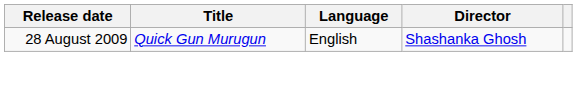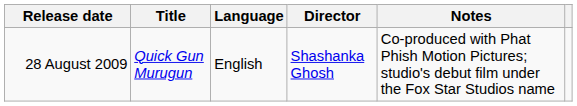 <table class="wikitable sortable" style="width:99%;">
 <tr>
 <th scope="col" style="width:130px;">Release date</th>
 <th>Title</th>
 <th>Language</th>
 <th>Director</th>
+<th>Notes</th>
 <th></th>
 </tr>
 <tr>
 <td style="text-align:right;">28 August 2009</td>
 <td><em><a href='#'>Quick Gun Murugun</a></em></td>
 <td>English</td>
 <td><a href='#'>Shashanka Ghosh</a></td>
+<td>Co-produced with Phat Phish Motion Pictures; studio's debut film under the Fox Star Studios name</td>
 <td></td>
 </tr>
 </table>
